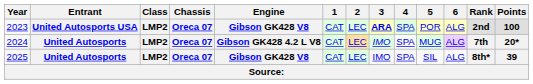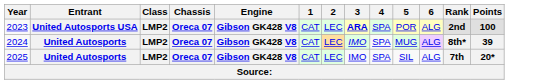 <table class="wikitable" style="text-align:center; font-size:85%">
 <tr>
 <th>Year</th>
 <th>Entrant</th>
 <th>Class</th>
 <th>Chassis</th>
 <th>Engine</th>
 <th>1</th>
 <th>2</th>
 <th>3</th>
 <th>4</th>
 <th>5</th>
 <th>6</th>
 <th>Rank</th>
 <th>Points</th>
 </tr>
 <tr>
 <td><a href='#'>2023</a></td>
 <th nowrap><a href='#'>United Autosports USA</a></th>
 <th>LMP2</th>
 <th nowrap><a href='#'>Oreca 07</a></th>
 <th nowrap><a href='#'>Gibson</a> GK428 <a href='#'>V8</a></th>
 <td style="background:#DFFFDF;"><a href='#'>CAT</a><br></td>
 <td style="background:#DFFFDF;"><a href='#'>LEC</a><br></td>
 <td style="background:#FFFFBF;"><strong><a href='#'>ARA</a></strong><br></td>
 <td style="background:#DFFFDF;"><a href='#'>SPA</a><br></td>
 <td style="background:#FFFFBF;"><a href='#'>POR</a><br></td>
 <td style="background:#FFFFBF;"><a href='#'>ALG</a><br></td>
 <th style="background:#DFDFDF;">2nd</th>
 <th style="background:#DFDFDF;">100</th>
 </tr>
 <tr>
 <td><a href='#'>2024</a></td>
 <th nowrap><a href='#'>United Autosports</a></th>
 <th>LMP2</th>
 <th nowrap><a href='#'>Oreca 07</a></th>
-<th nowrap><a href='#'>Gibson</a> GK428 4.2 L V8</th>
+<th nowrap><a href='#'>Gibson</a> GK428 <a href='#'>V8</a></th>
 <td style="background:#DFFFDF;"><a href='#'>CAT</a><br></td>
 <td style="background:#FFDF9F;"><a href='#'>LEC</a><br></td>
 <td style="background:#DFFFDF;"><em><a href='#'>IMO</a></em><br></td>
 <td><a href='#'>SPA</a></td>
 <td style="background:#DFFFDF;"><a href='#'>MUG</a><br></td>
 <td style="background:#EFCFFF;"><a href='#'>ALG</a><br></td>
-<th>7th</th>
-<th>20*</th>
+<th>8th*</th>
+<th>39</th>
 </tr>
 <tr>
 <td><a href='#'>2025</a></td>
 <th><a href='#'>United Autosports</a></th>
 <th>LMP2</th>
 <th><a href='#'>Oreca 07</a></th>
 <th nowrap><a href='#'>Gibson</a> GK428 <a href='#'>V8</a></th>
 <td style="background:#DFFFDF;"><a href='#'>CAT</a><br></td>
 <td style="background:#DFFFDF;"><a href='#'>LEC</a><br></td>
 <td style="background:#;"><a href='#'>IMO</a><br></td>
 <td style="background:#;"><a href='#'>SPA</a><br></td>
 <td style="background:#;"><a href='#'>SIL</a><br></td>
 <td style="background:#;"><a href='#'>ALG</a><br></td>
-<th>8th*</th>
-<th>39</th>
+<th>7th</th>
+<th>20*</th>
 </tr>
 <tr>
 <th colspan="13">Source:</th>
 </tr>
 </table>
